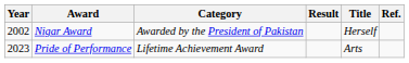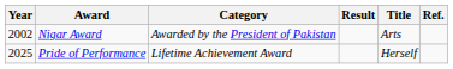 <table class="wikitable">
 <tr>
 <th>Year</th>
 <th>Award</th>
 <th>Category</th>
 <th>Result</th>
 <th>Title</th>
 <th>Ref.</th>
 </tr>
 <tr>
 <td>2002</td>
 <td><em><a href='#'>Nigar Award</a></em></td>
 <td><em>Awarded by the <a href='#'>President of Pakistan</a></em></td>
 <td></td>
+<td><em>Arts</em></td>
+<td></td>
+</tr>
+<tr>
+<td>2025</td>
+<td><em><a href='#'>Pride of Performance</a></em></td>
+<td><em>Lifetime Achievement Award</em></td>
+<td></td>
 <td><em>Herself</em></td>
 <td></td>
 </tr>
-<tr>
-<td>2023</td>
-<td><em><a href='#'>Pride of Performance</a></em></td>
-<td><em>Lifetime Achievement Award</em></td>
-<td></td>
-<td><em>Arts</em></td>
-<td></td>
-</tr>
 </table>
